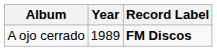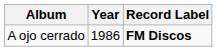 <table class="wikitable">
 <tr>
 <th>Album</th>
 <th>Year</th>
 <th>Record Label</th>
 </tr>
 <tr>
 <td>A ojo cerrado</td>
-<td>1989</td>
+<td>1986</td>
 <td><strong>FM Discos</strong></td>
 </tr>
 </table>
